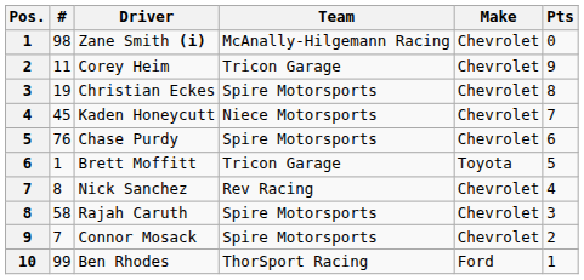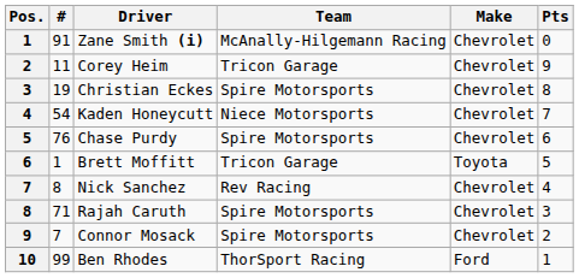 <table class="wikitable" style="font-size:95%">
 <tr>
 <th>Pos.</th>
 <th>#</th>
 <th>Driver</th>
 <th>Team</th>
 <th>Make</th>
 <th>Pts</th>
 </tr>
 <tr>
 <th>1</th>
-<td>98</td>
+<td>91</td>
 <td>Zane Smith <strong>(i)</strong></td>
 <td>McAnally-Hilgemann Racing</td>
 <td>Chevrolet</td>
 <td>0</td>
 </tr>
 <tr>
 <th>2</th>
 <td>11</td>
 <td>Corey Heim</td>
 <td>Tricon Garage</td>
 <td>Chevrolet</td>
 <td>9</td>
 </tr>
 <tr>
 <th>3</th>
 <td>19</td>
 <td>Christian Eckes</td>
 <td>Spire Motorsports</td>
 <td>Chevrolet</td>
 <td>8</td>
 </tr>
 <tr>
 <th>4</th>
-<td>45</td>
+<td>54</td>
 <td>Kaden Honeycutt</td>
 <td>Niece Motorsports</td>
 <td>Chevrolet</td>
 <td>7</td>
 </tr>
 <tr>
 <th>5</th>
 <td>76</td>
 <td>Chase Purdy</td>
 <td>Spire Motorsports</td>
 <td>Chevrolet</td>
 <td>6</td>
 </tr>
 <tr>
 <th>6</th>
 <td>1</td>
 <td>Brett Moffitt</td>
 <td>Tricon Garage</td>
 <td>Toyota</td>
 <td>5</td>
 </tr>
 <tr>
 <th>7</th>
 <td>8</td>
 <td>Nick Sanchez</td>
 <td>Rev Racing</td>
 <td>Chevrolet</td>
 <td>4</td>
 </tr>
 <tr>
 <th>8</th>
-<td>58</td>
+<td>71</td>
 <td>Rajah Caruth</td>
 <td>Spire Motorsports</td>
 <td>Chevrolet</td>
 <td>3</td>
 </tr>
 <tr>
 <th>9</th>
 <td>7</td>
 <td>Connor Mosack</td>
 <td>Spire Motorsports</td>
 <td>Chevrolet</td>
 <td>2</td>
 </tr>
 <tr>
 <th>10</th>
 <td>99</td>
 <td>Ben Rhodes</td>
 <td>ThorSport Racing</td>
 <td>Ford</td>
 <td>1</td>
 </tr>
 </table>
